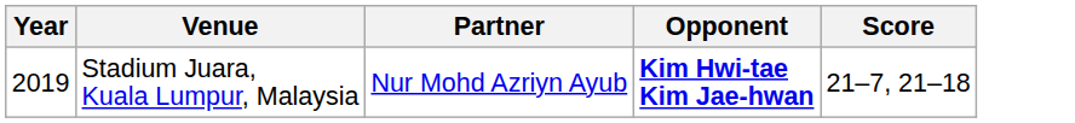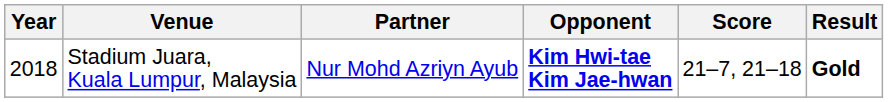 <table class="sortable wikitable" style="font-size: 90%;">
 <tr>
 <th>Year</th>
 <th>Venue</th>
 <th>Partner</th>
 <th>Opponent</th>
 <th>Score</th>
+<th>Result</th>
 </tr>
 <tr style="background:white">
-<td align="center">2019</td>
+<td align="center">2018</td>
 <td align="left">Stadium Juara,<br><a href='#'>Kuala Lumpur</a>, Malaysia</td>
 <td align="left"> <a href='#'>Nur Mohd Azriyn Ayub</a></td>
 <td align="left"><strong> <a href='#'>Kim Hwi-tae</a><br> <a href='#'>Kim Jae-hwan</a></strong></td>
 <td align="left">21–7, 21–18</td>
+<td style="text-align:left; background:white"> <strong>Gold</strong></td>
 </tr>
 </table>
